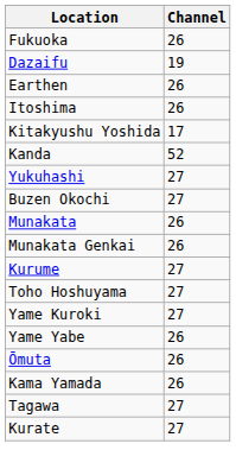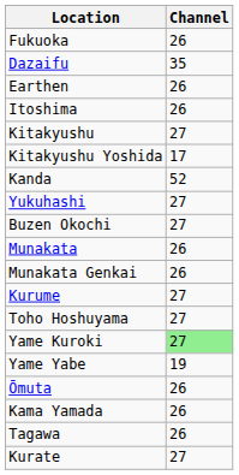 <table class="wikitable sortable">
 <tr>
 <th>Location</th>
 <th>Channel</th>
 </tr>
 <tr>
 <td>Fukuoka</td>
 <td>26</td>
 </tr>
 <tr>
 <td><a href='#'>Dazaifu</a></td>
-<td>19</td>
+<td>35</td>
 </tr>
 <tr>
 <td>Earthen</td>
 <td>26</td>
 </tr>
 <tr>
 <td>Itoshima</td>
 <td>26</td>
+</tr>
+<tr>
+<td>Kitakyushu</td>
+<td>27</td>
 </tr>
 <tr>
 <td>Kitakyushu Yoshida</td>
 <td>17</td>
 </tr>
 <tr>
 <td>Kanda</td>
 <td>52</td>
 </tr>
 <tr>
 <td><a href='#'>Yukuhashi</a></td>
 <td>27</td>
 </tr>
 <tr>
 <td>Buzen Okochi</td>
 <td>27</td>
 </tr>
 <tr>
 <td><a href='#'>Munakata</a></td>
 <td>26</td>
 </tr>
 <tr>
 <td>Munakata Genkai</td>
 <td>26</td>
 </tr>
 <tr>
 <td><a href='#'>Kurume</a></td>
 <td>27</td>
 </tr>
 <tr>
 <td>Toho Hoshuyama</td>
 <td>27</td>
 </tr>
 <tr>
 <td>Yame Kuroki</td>
-<td>27</td>
+<td style="background: lightgreen;">27</td>
 </tr>
 <tr>
 <td>Yame Yabe</td>
-<td>26</td>
+<td>19</td>
 </tr>
 <tr>
 <td><a href='#'>Ōmuta</a></td>
 <td>26</td>
 </tr>
 <tr>
 <td>Kama Yamada</td>
 <td>26</td>
 </tr>
 <tr>
 <td>Tagawa</td>
-<td>27</td>
+<td>26</td>
 </tr>
 <tr>
 <td>Kurate</td>
 <td>27</td>
 </tr>
 </table>
